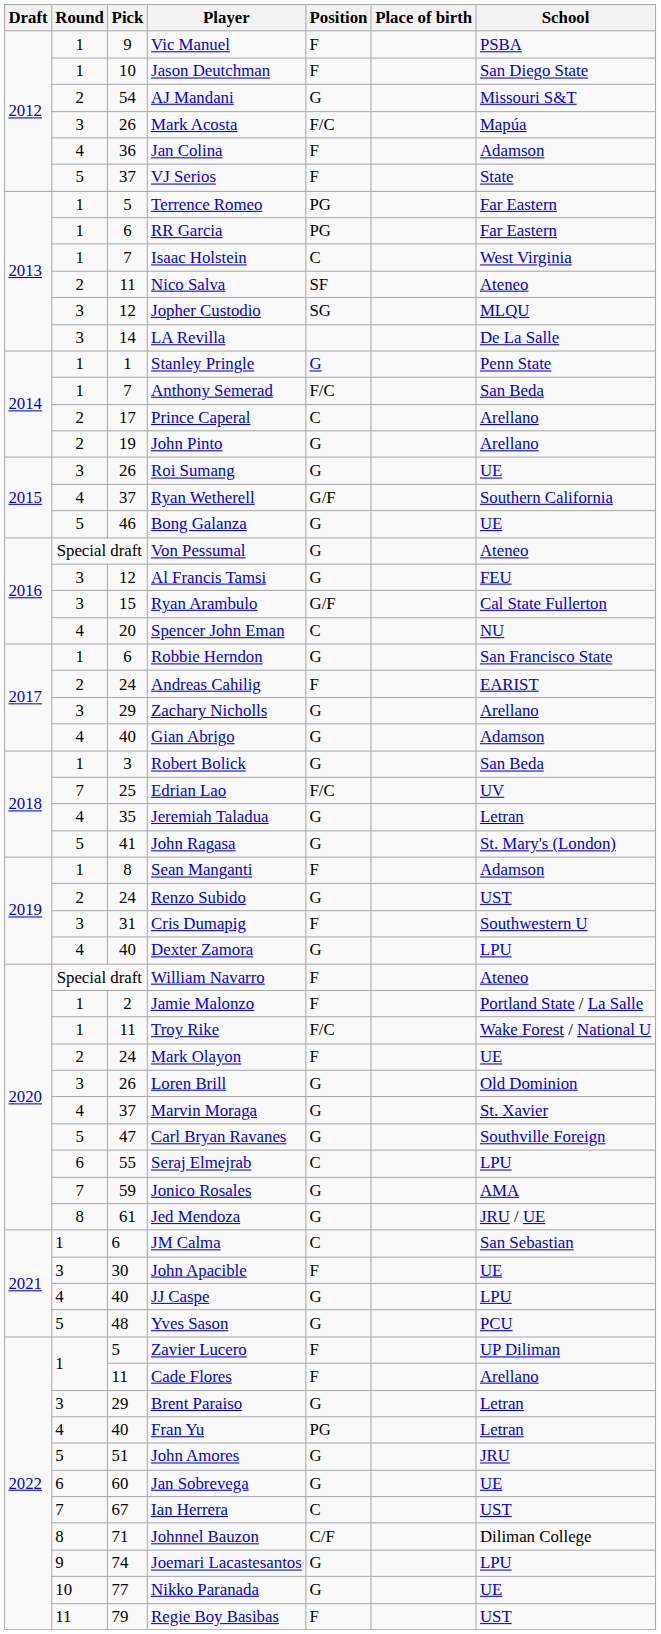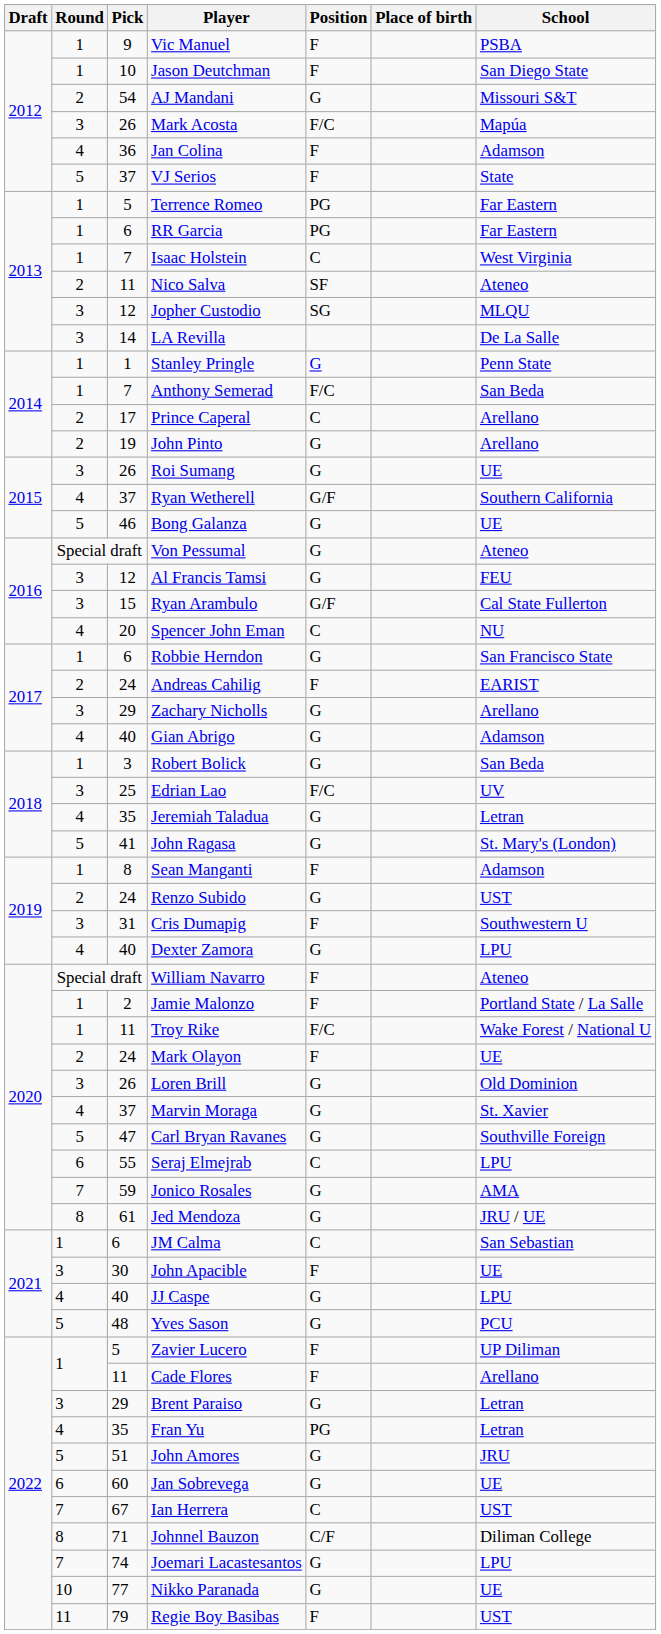 <table class=wikitable>
 <tr>
 <th>Draft</th>
 <th>Round</th>
 <th>Pick</th>
 <th>Player</th>
 <th>Position</th>
 <th>Place of birth</th>
 <th>School</th>
 </tr>
 <tr>
 <td rowspan=6><a href='#'>2012</a></td>
 <td align=center>1</td>
 <td align=center>9</td>
 <td><a href='#'>Vic Manuel</a></td>
 <td>F</td>
 <td></td>
 <td><a href='#'>PSBA</a></td>
 </tr>
 <tr>
 <td align=center>1</td>
 <td align=center>10</td>
 <td><a href='#'>Jason Deutchman</a></td>
 <td>F</td>
 <td></td>
 <td><a href='#'>San Diego State</a></td>
 </tr>
 <tr>
 <td align=center>2</td>
 <td align=center>54</td>
 <td><a href='#'>AJ Mandani</a></td>
 <td>G</td>
 <td></td>
 <td><a href='#'>Missouri S&T</a></td>
 </tr>
 <tr>
 <td align=center>3</td>
 <td align=center>26</td>
 <td><a href='#'>Mark Acosta</a></td>
 <td>F/C</td>
 <td></td>
 <td><a href='#'>Mapúa</a></td>
 </tr>
 <tr>
 <td align=center>4</td>
 <td align=center>36</td>
 <td><a href='#'>Jan Colina</a></td>
 <td>F</td>
 <td></td>
 <td><a href='#'>Adamson</a></td>
 </tr>
 <tr>
 <td align=center>5</td>
 <td align=center>37</td>
 <td><a href='#'>VJ Serios</a></td>
 <td>F</td>
 <td></td>
 <td><a href='#'>State</a></td>
 </tr>
 <tr>
 <td rowspan=6><a href='#'>2013</a></td>
 <td align=center>1</td>
 <td align=center>5</td>
 <td><a href='#'>Terrence Romeo</a></td>
 <td>PG</td>
 <td></td>
 <td><a href='#'>Far Eastern</a></td>
 </tr>
 <tr>
 <td align=center>1</td>
 <td align=center>6</td>
 <td><a href='#'>RR Garcia</a></td>
 <td>PG</td>
 <td></td>
 <td><a href='#'>Far Eastern</a></td>
 </tr>
 <tr>
 <td align=center>1</td>
 <td align=center>7</td>
 <td><a href='#'>Isaac Holstein</a></td>
 <td>C</td>
 <td></td>
 <td><a href='#'>West Virginia</a></td>
 </tr>
 <tr>
 <td align=center>2</td>
 <td align=center>11</td>
 <td><a href='#'>Nico Salva</a></td>
 <td>SF</td>
 <td></td>
 <td><a href='#'>Ateneo</a></td>
 </tr>
 <tr>
 <td align=center>3</td>
 <td align=center>12</td>
 <td><a href='#'>Jopher Custodio</a></td>
 <td>SG</td>
 <td></td>
 <td><a href='#'>MLQU</a></td>
 </tr>
 <tr>
 <td align=center>3</td>
 <td align=center>14</td>
 <td><a href='#'>LA Revilla</a></td>
 <td></td>
 <td></td>
 <td><a href='#'>De La Salle</a></td>
 </tr>
 <tr>
 <td rowspan=4><a href='#'>2014</a></td>
 <td align=center>1</td>
 <td align=center>1</td>
 <td><a href='#'>Stanley Pringle</a></td>
 <td><a href='#'>G</a></td>
 <td></td>
 <td><a href='#'>Penn State</a></td>
 </tr>
 <tr>
 <td align=center>1</td>
 <td align=center>7</td>
 <td><a href='#'>Anthony Semerad</a></td>
 <td>F/C</td>
 <td></td>
 <td><a href='#'>San Beda</a></td>
 </tr>
 <tr>
 <td align=center>2</td>
 <td align=center>17</td>
 <td><a href='#'>Prince Caperal</a></td>
 <td>C</td>
 <td></td>
 <td><a href='#'>Arellano</a></td>
 </tr>
 <tr>
 <td align=center>2</td>
 <td align=center>19</td>
 <td><a href='#'>John Pinto</a></td>
 <td>G</td>
 <td></td>
 <td><a href='#'>Arellano</a></td>
 </tr>
 <tr>
 <td rowspan=3><a href='#'>2015</a></td>
 <td align=center>3</td>
 <td align=center>26</td>
 <td><a href='#'>Roi Sumang</a></td>
 <td>G</td>
 <td></td>
 <td><a href='#'>UE</a></td>
 </tr>
 <tr>
 <td align=center>4</td>
 <td align=center>37</td>
 <td><a href='#'>Ryan Wetherell</a></td>
 <td>G/F</td>
 <td></td>
 <td><a href='#'>Southern California</a></td>
 </tr>
 <tr>
 <td align=center>5</td>
 <td align=center>46</td>
 <td><a href='#'>Bong Galanza</a></td>
 <td>G</td>
 <td></td>
 <td><a href='#'>UE</a></td>
 </tr>
 <tr>
 <td rowspan=4><a href='#'>2016</a></td>
 <td colspan=2 align=center>Special draft</td>
 <td><a href='#'>Von Pessumal</a></td>
 <td>G</td>
 <td></td>
 <td><a href='#'>Ateneo</a></td>
 </tr>
 <tr>
 <td align=center>3</td>
 <td align=center>12</td>
 <td><a href='#'>Al Francis Tamsi</a></td>
 <td>G</td>
 <td></td>
 <td><a href='#'>FEU</a></td>
 </tr>
 <tr>
 <td align=center>3</td>
 <td align=center>15</td>
 <td><a href='#'>Ryan Arambulo</a></td>
 <td>G/F</td>
 <td></td>
 <td><a href='#'>Cal State Fullerton</a></td>
 </tr>
 <tr>
 <td align=center>4</td>
 <td align=center>20</td>
 <td><a href='#'>Spencer John Eman</a></td>
 <td>C</td>
 <td></td>
 <td><a href='#'>NU</a></td>
 </tr>
 <tr>
 <td rowspan=4><a href='#'>2017</a></td>
 <td align=center>1</td>
 <td align=center>6</td>
 <td><a href='#'>Robbie Herndon</a></td>
 <td>G</td>
 <td></td>
 <td><a href='#'>San Francisco State</a></td>
 </tr>
 <tr>
 <td align=center>2</td>
 <td align=center>24</td>
 <td><a href='#'>Andreas Cahilig</a></td>
 <td>F</td>
 <td></td>
 <td><a href='#'>EARIST</a></td>
 </tr>
 <tr>
 <td align=center>3</td>
 <td align=center>29</td>
 <td><a href='#'>Zachary Nicholls</a></td>
 <td>G</td>
 <td></td>
 <td><a href='#'>Arellano</a></td>
 </tr>
 <tr>
 <td align=center>4</td>
 <td align=center>40</td>
 <td><a href='#'>Gian Abrigo</a></td>
 <td>G</td>
 <td></td>
 <td><a href='#'>Adamson</a></td>
 </tr>
 <tr>
 <td rowspan=4><a href='#'>2018</a></td>
 <td align=center>1</td>
 <td align=center>3</td>
 <td><a href='#'>Robert Bolick</a></td>
 <td>G</td>
 <td></td>
 <td><a href='#'>San Beda</a></td>
 </tr>
 <tr>
-<td align=center>7</td>
+<td align=center>3</td>
 <td align=center>25</td>
 <td><a href='#'>Edrian Lao</a></td>
 <td>F/C</td>
 <td></td>
 <td><a href='#'>UV</a></td>
 </tr>
 <tr>
 <td align=center>4</td>
 <td align=center>35</td>
 <td><a href='#'>Jeremiah Taladua</a></td>
 <td>G</td>
 <td></td>
 <td><a href='#'>Letran</a></td>
 </tr>
 <tr>
 <td align=center>5</td>
 <td align=center>41</td>
 <td><a href='#'>John Ragasa</a></td>
 <td>G</td>
 <td></td>
 <td><a href='#'>St. Mary's (London)</a></td>
 </tr>
 <tr>
 <td rowspan=4><a href='#'>2019</a></td>
 <td align=center>1</td>
 <td align=center>8</td>
 <td><a href='#'>Sean Manganti</a></td>
 <td>F</td>
 <td></td>
 <td><a href='#'>Adamson</a></td>
 </tr>
 <tr>
 <td align=center>2</td>
 <td align=center>24</td>
 <td><a href='#'>Renzo Subido</a></td>
 <td>G</td>
 <td></td>
 <td><a href='#'>UST</a></td>
 </tr>
 <tr>
 <td align=center>3</td>
 <td align=center>31</td>
 <td><a href='#'>Cris Dumapig</a></td>
 <td>F</td>
 <td></td>
 <td><a href='#'>Southwestern U</a></td>
 </tr>
 <tr>
 <td align=center>4</td>
 <td align=center>40</td>
 <td><a href='#'>Dexter Zamora</a></td>
 <td>G</td>
 <td></td>
 <td><a href='#'>LPU</a></td>
 </tr>
 <tr>
 <td rowspan=10><a href='#'>2020</a></td>
 <td align=center colspan=2>Special draft</td>
 <td><a href='#'>William Navarro</a></td>
 <td>F</td>
 <td></td>
 <td><a href='#'>Ateneo</a></td>
 </tr>
 <tr>
 <td align=center>1</td>
 <td align=center>2</td>
 <td><a href='#'>Jamie Malonzo</a></td>
 <td>F</td>
 <td></td>
 <td><a href='#'>Portland State</a> / <a href='#'>La Salle</a></td>
 </tr>
 <tr>
 <td align=center>1</td>
 <td align=center>11</td>
 <td><a href='#'>Troy Rike</a></td>
 <td>F/C</td>
 <td></td>
 <td><a href='#'>Wake Forest</a> / <a href='#'>National U</a></td>
 </tr>
 <tr>
 <td align=center>2</td>
 <td align=center>24</td>
 <td><a href='#'>Mark Olayon</a></td>
 <td>F</td>
 <td></td>
 <td><a href='#'>UE</a></td>
 </tr>
 <tr>
 <td align=center>3</td>
 <td align=center>26</td>
 <td><a href='#'>Loren Brill</a></td>
 <td>G</td>
 <td></td>
 <td><a href='#'>Old Dominion</a></td>
 </tr>
 <tr>
 <td align=center>4</td>
 <td align=center>37</td>
 <td><a href='#'>Marvin Moraga</a></td>
 <td>G</td>
 <td></td>
 <td><a href='#'>St. Xavier</a></td>
 </tr>
 <tr>
 <td align=center>5</td>
 <td align=center>47</td>
 <td><a href='#'>Carl Bryan Ravanes</a></td>
 <td>G</td>
 <td></td>
 <td><a href='#'>Southville Foreign</a></td>
 </tr>
 <tr>
 <td align=center>6</td>
 <td align=center>55</td>
 <td><a href='#'>Seraj Elmejrab</a></td>
 <td>C</td>
 <td></td>
 <td><a href='#'>LPU</a></td>
 </tr>
 <tr>
 <td align=center>7</td>
 <td align=center>59</td>
 <td><a href='#'>Jonico Rosales</a></td>
 <td>G</td>
 <td></td>
 <td><a href='#'>AMA</a></td>
 </tr>
 <tr>
 <td align=center>8</td>
 <td align=center>61</td>
 <td><a href='#'>Jed Mendoza</a></td>
 <td>G</td>
 <td></td>
 <td><a href='#'>JRU</a> / <a href='#'>UE</a></td>
 </tr>
 <tr>
 <td rowspan="4"><a href='#'>2021</a></td>
 <td>1</td>
 <td>6</td>
 <td><a href='#'>JM Calma</a></td>
 <td>C</td>
 <td></td>
 <td><a href='#'>San Sebastian</a></td>
 </tr>
 <tr>
 <td>3</td>
 <td>30</td>
 <td><a href='#'>John Apacible</a></td>
 <td>F</td>
 <td></td>
 <td><a href='#'>UE</a></td>
 </tr>
 <tr>
 <td>4</td>
 <td>40</td>
 <td><a href='#'>JJ Caspe</a></td>
 <td>G</td>
 <td></td>
 <td><a href='#'>LPU</a></td>
 </tr>
 <tr>
 <td>5</td>
 <td>48</td>
 <td><a href='#'>Yves Sason</a></td>
 <td>G</td>
 <td></td>
 <td><a href='#'>PCU</a></td>
 </tr>
 <tr>
 <td rowspan="11"><a href='#'>2022</a></td>
 <td rowspan="2">1</td>
 <td>5</td>
 <td><a href='#'>Zavier Lucero</a></td>
 <td>F</td>
 <td></td>
 <td><a href='#'>UP Diliman</a></td>
 </tr>
 <tr>
 <td>11</td>
 <td><a href='#'>Cade Flores</a></td>
 <td>F</td>
 <td></td>
 <td><a href='#'>Arellano</a></td>
 </tr>
 <tr>
 <td>3</td>
 <td>29</td>
 <td><a href='#'>Brent Paraiso</a></td>
 <td>G</td>
 <td></td>
 <td><a href='#'>Letran</a></td>
 </tr>
 <tr>
 <td>4</td>
-<td>40</td>
+<td>35</td>
 <td><a href='#'>Fran Yu</a></td>
 <td>PG</td>
 <td></td>
 <td><a href='#'>Letran</a></td>
 </tr>
 <tr>
 <td>5</td>
 <td>51</td>
 <td><a href='#'>John Amores</a></td>
 <td>G</td>
 <td></td>
 <td><a href='#'>JRU</a></td>
 </tr>
 <tr>
 <td>6</td>
 <td>60</td>
 <td><a href='#'>Jan Sobrevega</a></td>
 <td>G</td>
 <td></td>
 <td><a href='#'>UE</a></td>
 </tr>
 <tr>
 <td>7</td>
 <td>67</td>
 <td><a href='#'>Ian Herrera</a></td>
 <td>C</td>
 <td></td>
 <td><a href='#'>UST</a></td>
 </tr>
 <tr>
 <td>8</td>
 <td>71</td>
 <td><a href='#'>Johnnel Bauzon</a></td>
 <td>C/F</td>
 <td></td>
 <td>Diliman College</td>
 </tr>
 <tr>
-<td>9</td>
+<td>7</td>
 <td>74</td>
 <td><a href='#'>Joemari Lacastesantos</a></td>
 <td>G</td>
 <td></td>
 <td><a href='#'>LPU</a></td>
 </tr>
 <tr>
 <td>10</td>
 <td>77</td>
 <td><a href='#'>Nikko Paranada</a></td>
 <td>G</td>
 <td></td>
 <td><a href='#'>UE</a></td>
 </tr>
 <tr>
 <td>11</td>
 <td>79</td>
 <td><a href='#'>Regie Boy Basibas</a></td>
 <td>F</td>
 <td></td>
 <td><a href='#'>UST</a></td>
 </tr>
 <tr>
 </tr>
 </table>
